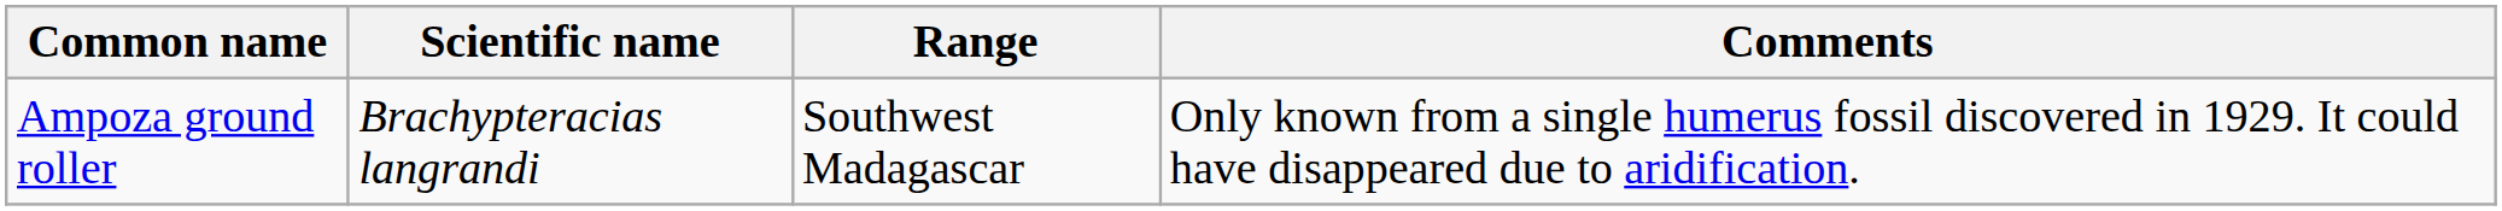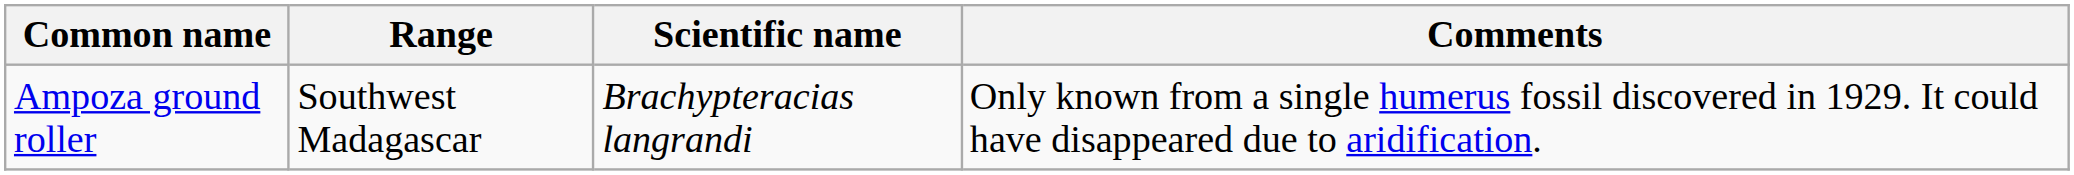 <table class="wikitable sortable">
 <tr>
 <th>Common name</th>
+<th>Range</th>
 <th>Scientific name</th>
-<th>Range</th>
 <th class="unsortable">Comments</th>
 </tr>
 <tr>
 <td><a href='#'>Ampoza ground roller</a></td>
+<td>Southwest Madagascar</td>
 <td><em>Brachypteracias langrandi</em></td>
-<td>Southwest Madagascar</td>
 <td>Only known from a single <a href='#'>humerus</a> fossil discovered in 1929. It could have disappeared due to <a href='#'>aridification</a>.</td>
 </tr>
 </table>
